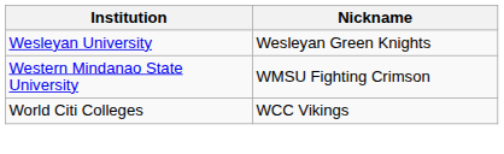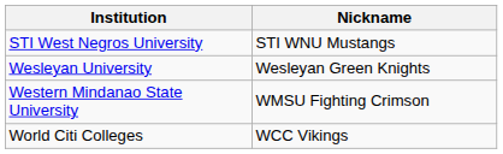 <table class="wikitable" style="width: 80%">
 <tr>
 <th width=7%>Institution</th>
 <th width=7%>Nickname</th>
+</tr>
+<tr>
+<td><a href='#'>STI West Negros University</a></td>
+<td>STI WNU Mustangs</td>
 </tr>
 <tr>
 <td><a href='#'>Wesleyan University</a></td>
 <td>Wesleyan Green Knights</td>
 </tr>
 <tr>
 <td><a href='#'>Western Mindanao State University</a></td>
 <td>WMSU Fighting Crimson</td>
 </tr>
 <tr>
 <td>World Citi Colleges</td>
 <td>WCC Vikings</td>
 </tr>
 </table>
